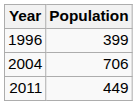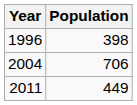 <table class="wikitable" style="line-height:1.1em;">
 <tr>
 <th>Year</th>
 <th>Population</th>
 </tr>
 <tr align="right">
 <td>1996</td>
-<td>399</td>
+<td>398</td>
 </tr>
 <tr align="right">
 <td>2004</td>
 <td>706</td>
 </tr>
 <tr align="right">
 <td>2011</td>
 <td>449</td>
 </tr>
 </table>
